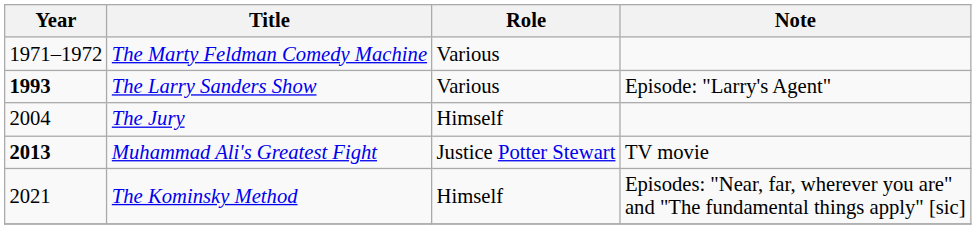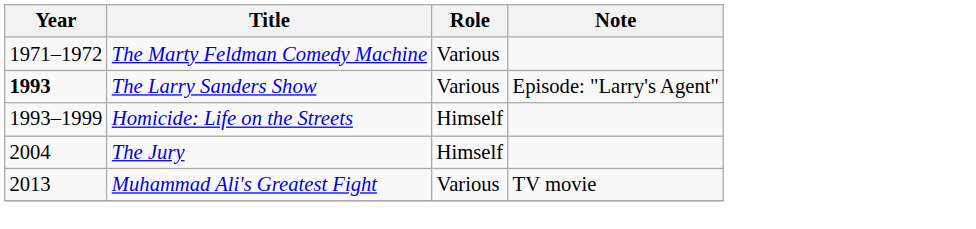 <table class="wikitable plainrowheaders">
 <tr>
 <th>Year</th>
 <th>Title</th>
 <th>Role</th>
 <th>Note</th>
 </tr>
 <tr>
 <td>1971–1972</td>
 <td><em><a href='#'>The Marty Feldman Comedy Machine</a></em></td>
 <td>Various</td>
 <td></td>
 </tr>
 <tr>
 <td><strong>1993</strong></td>
 <td><em><a href='#'>The Larry Sanders Show</a></em></td>
 <td>Various</td>
 <td>Episode: "Larry's Agent"</td>
 </tr>
 <tr>
+<td>1993–1999</td>
+<td><em><a href='#'>Homicide: Life on the Streets</a></em></td>
+<td>Himself</td>
+<td></td>
+</tr>
+<tr>
 <td>2004</td>
 <td><em><a href='#'>The Jury</a></em></td>
 <td>Himself</td>
 <td></td>
 </tr>
 <tr>
-<td><strong>2013</strong></td>
+<td>2013</td>
 <td><em><a href='#'>Muhammad Ali's Greatest Fight</a></em></td>
-<td>Justice <a href='#'>Potter Stewart</a></td>
+<td>Various</td>
 <td>TV movie</td>
-</tr>
-<tr>
-<td>2021</td>
-<td><em><a href='#'>The Kominsky Method</a></em></td>
-<td>Himself</td>
-<td>Episodes: "Near, far, wherever you are"<br>and "The fundamental things apply" [sic]</td>
 </tr>
 <tr>
 </tr>
 </table>
